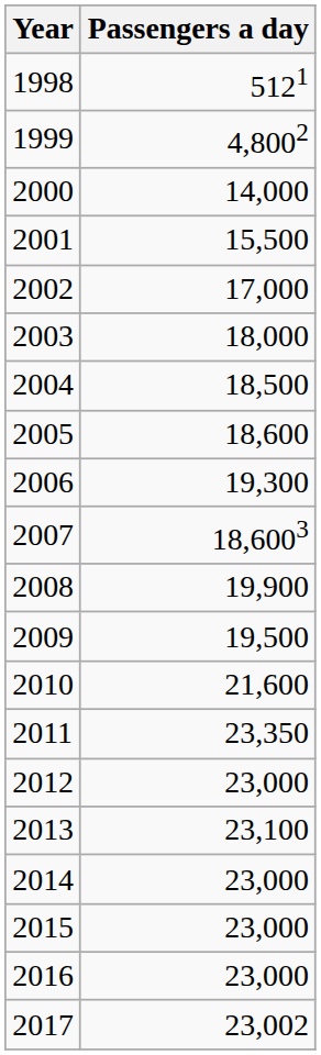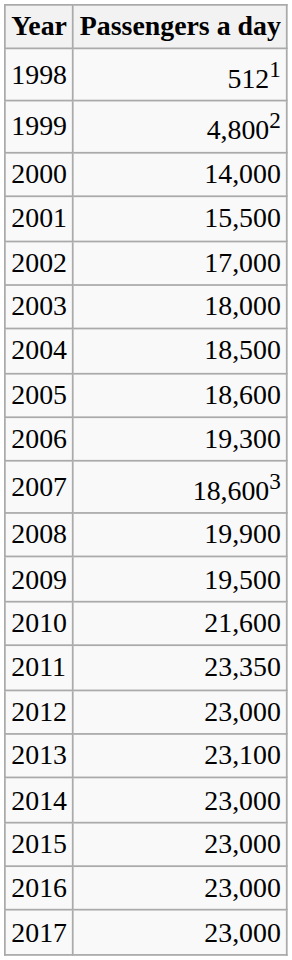 <table class="wikitable">
 <tr>
 <th>Year</th>
 <th>Passengers a day</th>
 </tr>
 <tr>
 <td>1998</td>
 <td align="right">512<sup>1</sup></td>
 </tr>
 <tr>
 <td>1999</td>
 <td align="right">4,800<sup>2</sup></td>
 </tr>
 <tr>
 <td>2000</td>
 <td align="right">14,000</td>
 </tr>
 <tr>
 <td>2001</td>
 <td align="right">15,500</td>
 </tr>
 <tr>
 <td>2002</td>
 <td align="right">17,000</td>
 </tr>
 <tr>
 <td>2003</td>
 <td align="right">18,000</td>
 </tr>
 <tr>
 <td>2004</td>
 <td align="right">18,500</td>
 </tr>
 <tr>
 <td>2005</td>
 <td align="right">18,600</td>
 </tr>
 <tr>
 <td>2006</td>
 <td align="right">19,300</td>
 </tr>
 <tr>
 <td>2007</td>
 <td align="right">18,600<sup>3</sup></td>
 </tr>
 <tr>
 <td>2008</td>
 <td align="right">19,900</td>
 </tr>
 <tr>
 <td>2009</td>
 <td align="right">19,500</td>
 </tr>
 <tr>
 <td>2010</td>
 <td align="right">21,600</td>
 </tr>
 <tr>
 <td>2011</td>
 <td align="right">23,350</td>
 </tr>
 <tr>
 <td>2012</td>
 <td align="right">23,000</td>
 </tr>
 <tr>
 <td>2013</td>
 <td align="right">23,100</td>
 </tr>
 <tr>
 <td>2014</td>
 <td align="right">23,000</td>
 </tr>
 <tr>
 <td>2015</td>
 <td align="right">23,000</td>
 </tr>
 <tr>
 <td>2016</td>
 <td align="right">23,000</td>
 </tr>
 <tr>
 <td>2017</td>
-<td align="right">23,002</td>
+<td align="right">23,000</td>
 </tr>
 </table>
